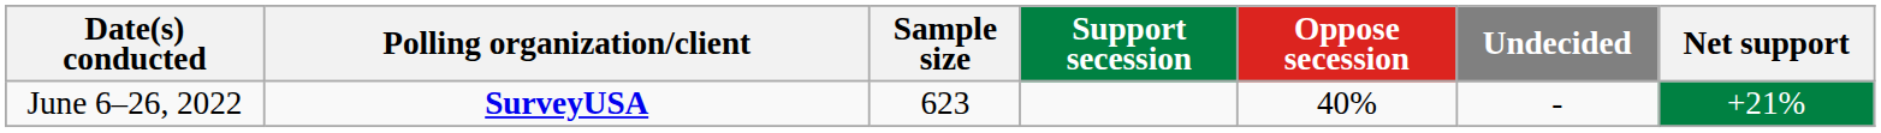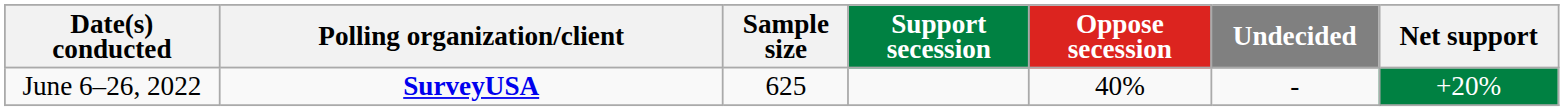 <table class="wikitable" style="text-align: center; line-height: 14px; font-size: 95%;">
 <tr>
 <th style="width: 120px;" !>Date(s)<br>conducted</th>
 <th style="width: 300px;">Polling organization/client</th>
 <th class="unsortable" style="width: 65px;">Sample size</th>
 <th class="unsortable" style="background: rgb(0, 129, 66); width: 100px; color: white;">Support secession</th>
 <th class="unsortable" style="background: rgb(220, 36, 31); width: 100px; color: white;">Oppose secession</th>
 <th class="unsortable" style="background: gray; width: 90px; color: white;">Undecided</th>
 <th class="unsortable" style="width: 80px;">Net support</th>
 </tr>
 <tr>
 <td data-sort-value="2022-06-26">June 6–26, 2022</td>
 <td><strong><a href='#'>SurveyUSA</a></strong></td>
-<td>623</td>
+<td>625</td>
 <td></td>
 <td>40%</td>
 <td>-</td>
-<td class="unsortable" style="background: rgb(0, 129, 66); width: 100px; color: white;">+21%</td>
+<td class="unsortable" style="background: rgb(0, 129, 66); width: 100px; color: white;">+20%</td>
 </tr>
 </table>
